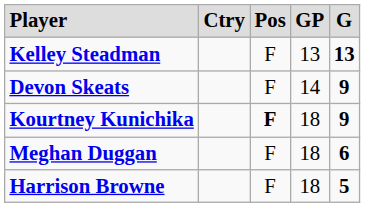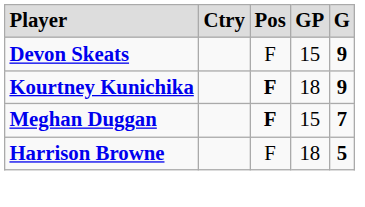 <table class="wikitable">
 <tr align="center" style="font-weight:bold; background-color:#dddddd;" |>
 <td align="left">Player</td>
 <td>Ctry</td>
 <td>Pos</td>
 <td>GP</td>
 <td>G</td>
 </tr>
 <tr align="center">
-<td align="left"><strong><a href='#'>Kelley Steadman</a></strong></td>
-<td></td>
-<td>F</td>
-<td>13</td>
-<td><strong>13</strong></td>
-</tr>
-<tr align="center">
 <td align="left"><strong><a href='#'>Devon Skeats</a></strong></td>
 <td></td>
 <td>F</td>
-<td>14</td>
+<td>15</td>
 <td><strong>9</strong></td>
 </tr>
 <tr align="center">
 <td align="left"><strong><a href='#'>Kourtney Kunichika</a></strong></td>
 <td></td>
 <td><strong>F</strong></td>
 <td>18</td>
 <td><strong>9</strong></td>
 </tr>
 <tr align="center">
 <td align="left"><strong><a href='#'>Meghan Duggan</a></strong></td>
 <td></td>
-<td>F</td>
-<td>18</td>
-<td><strong>6</strong></td>
+<td><strong>F</strong></td>
+<td>15</td>
+<td><strong>7</strong></td>
 </tr>
 <tr align="center">
 <td align="left"><strong><a href='#'>Harrison Browne</a></strong></td>
 <td></td>
 <td>F</td>
 <td>18</td>
 <td><strong>5</strong></td>
 </tr>
 </table>
